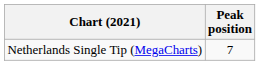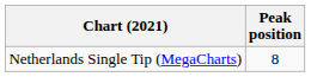 <table class="wikitable">
 <tr>
 <th>Chart (2021)</th>
 <th>Peak<br>position</th>
 </tr>
 <tr>
 <td>Netherlands Single Tip (<a href='#'>MegaCharts</a>)</td>
-<td align="center">7</td>
+<td align="center">8</td>
 </tr>
 </table>
